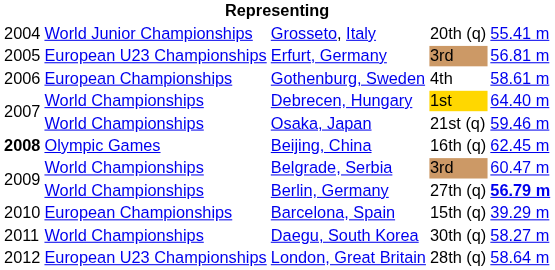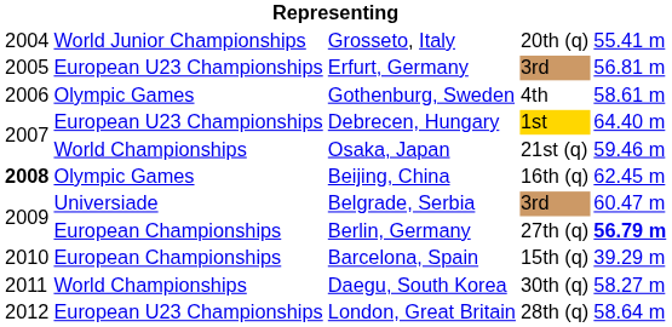 <table>
 <tr>
 <th colspan="5">Representing </th>
 </tr>
 <tr>
 <td>2004</td>
 <td><a href='#'>World Junior Championships</a></td>
 <td><a href='#'>Grosseto</a>, <a href='#'>Italy</a></td>
 <td>20th (q)</td>
 <td><a href='#'>55.41 m</a></td>
 </tr>
 <tr>
 <td>2005</td>
 <td><a href='#'>European U23 Championships</a></td>
 <td><a href='#'>Erfurt, Germany</a></td>
 <td bgcolor=cc9966>3rd</td>
 <td><a href='#'>56.81 m</a></td>
 </tr>
 <tr>
 <td>2006</td>
-<td><a href='#'>European Championships</a></td>
+<td><a href='#'>Olympic Games</a></td>
 <td><a href='#'>Gothenburg, Sweden</a></td>
 <td>4th</td>
 <td><a href='#'>58.61 m</a></td>
 </tr>
 <tr>
 <td rowspan=2>2007</td>
-<td><a href='#'>World Championships</a></td>
+<td><a href='#'>European U23 Championships</a></td>
 <td><a href='#'>Debrecen, Hungary</a></td>
 <td bgcolor=gold>1st</td>
 <td><a href='#'>64.40 m</a></td>
 </tr>
 <tr>
 <td><a href='#'>World Championships</a></td>
 <td><a href='#'>Osaka, Japan</a></td>
 <td>21st (q)</td>
 <td><a href='#'>59.46 m</a></td>
 </tr>
 <tr>
 <td><strong>2008</strong></td>
 <td><a href='#'>Olympic Games</a></td>
 <td><a href='#'>Beijing, China</a></td>
 <td>16th (q)</td>
 <td><a href='#'>62.45 m</a></td>
 </tr>
 <tr>
 <td rowspan=2>2009</td>
-<td><a href='#'>World Championships</a></td>
+<td><a href='#'>Universiade</a></td>
 <td><a href='#'>Belgrade, Serbia</a></td>
 <td bgcolor="cc9966">3rd</td>
 <td><a href='#'>60.47 m</a></td>
 </tr>
 <tr>
-<td><a href='#'>World Championships</a></td>
+<td><a href='#'>European Championships</a></td>
 <td><a href='#'>Berlin, Germany</a></td>
 <td>27th (q)</td>
 <td><strong><a href='#'>56.79 m</a></strong></td>
 </tr>
 <tr>
 <td>2010</td>
 <td><a href='#'>European Championships</a></td>
 <td><a href='#'>Barcelona, Spain</a></td>
 <td>15th (q)</td>
 <td><a href='#'>39.29 m</a></td>
 </tr>
 <tr>
 <td>2011</td>
 <td><a href='#'>World Championships</a></td>
 <td><a href='#'>Daegu, South Korea</a></td>
 <td>30th (q)</td>
 <td><a href='#'>58.27 m</a></td>
 </tr>
 <tr>
 <td>2012</td>
 <td><a href='#'>European U23 Championships</a></td>
 <td><a href='#'>London, Great Britain</a></td>
 <td>28th (q)</td>
 <td><a href='#'>58.64 m</a></td>
 </tr>
 </table>
